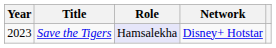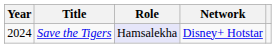 <table class="wikitable sortable">
 <tr>
 <th>Year</th>
 <th>Title</th>
 <th>Role</th>
 <th>Network</th>
 <th class="unsortable" ></th>
 </tr>
 <tr>
-<td>2023</td>
+<td>2024</td>
 <td><em><a href='#'>Save the Tigers</a></em></td>
 <td style="background: lavender;">Hamsalekha</td>
 <td><a href='#'>Disney+ Hotstar</a></td>
 <td></td>
 </tr>
 </table>
